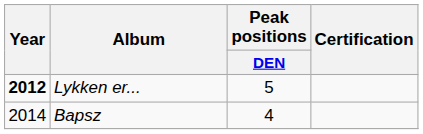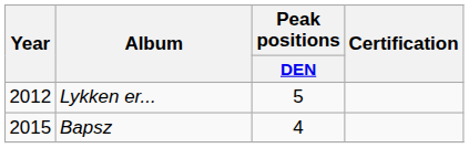 <table class="wikitable">
 <tr>
 <th align="center" rowspan="2" width="10">Year</th>
 <th align="center" rowspan="2" width="160">Album</th>
 <th align="center" colspan="1" width="20">Peak positions</th>
 <th align="center" rowspan="2" width="70">Certification</th>
 </tr>
 <tr>
 <th scope="col" style="width:3em;font-size:90%;"><a href='#'>DEN</a><br></th>
 </tr>
 <tr>
-<td><strong>2012</strong></td>
+<td>2012</td>
 <td><em>Lykken er...</em></td>
 <td style="text-align:center;">5</td>
 <td></td>
 </tr>
 <tr>
-<td>2014</td>
+<td>2015</td>
 <td><em>Bapsz</em></td>
 <td style="text-align:center;">4</td>
 <td></td>
 </tr>
 <tr>
 </tr>
 </table>
